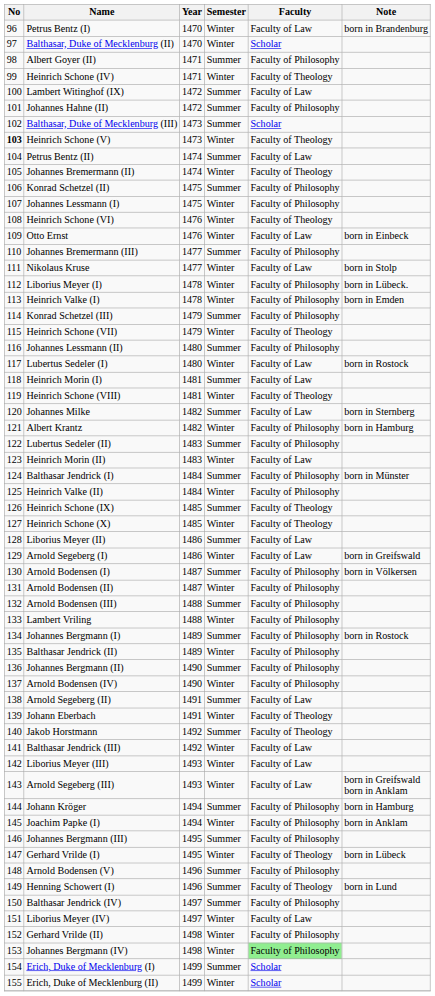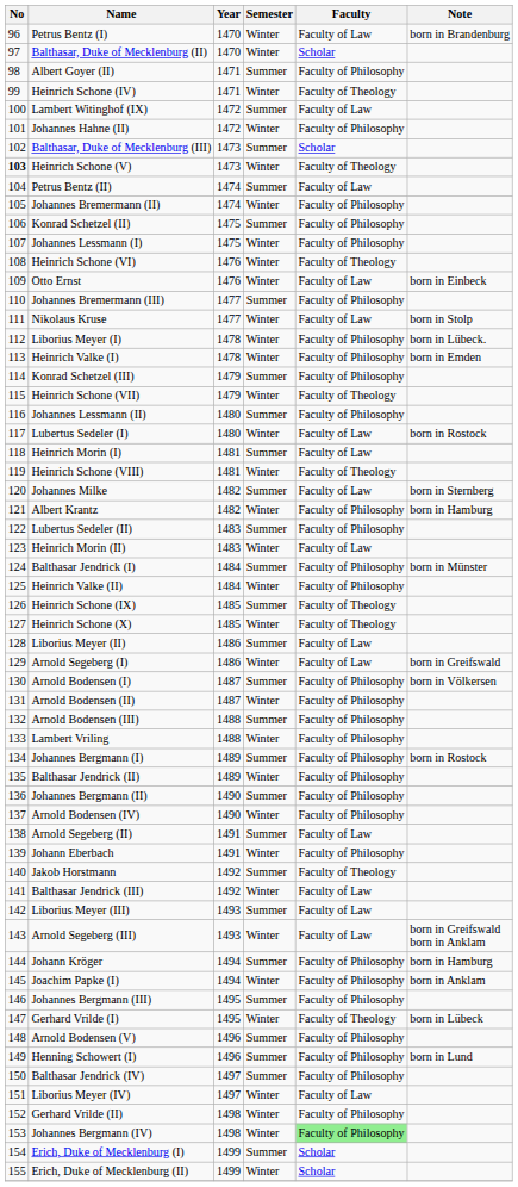 <table class="wikitable">
 <tr>
 <th bgcolor="silver">No</th>
 <th bgcolor="silver">Name</th>
 <th bgcolor="silver">Year</th>
 <th bgcolor="silver">Semester</th>
 <th bgcolor="silver">Faculty</th>
 <th bgcolor="silver">Note</th>
 </tr>
 <tr>
 <td>96</td>
 <td>Petrus Bentz (I)<br></td>
 <td>1470</td>
 <td>Winter</td>
 <td>Faculty of Law</td>
 <td>born in Brandenburg</td>
 </tr>
 <tr>
 <td>97</td>
 <td><a href='#'>Balthasar, Duke of Mecklenburg</a> (II)</td>
 <td>1470</td>
 <td>Winter</td>
 <td><a href='#'>Scholar</a></td>
 <td></td>
 </tr>
 <tr>
 <td>98</td>
 <td>Albert Goyer (II)<br></td>
 <td>1471</td>
 <td>Summer</td>
 <td>Faculty of Philosophy</td>
 <td></td>
 </tr>
 <tr>
 <td>99</td>
 <td>Heinrich Schone (IV)</td>
 <td>1471</td>
 <td>Winter</td>
 <td>Faculty of Theology</td>
 <td></td>
 </tr>
 <tr>
 <td>100</td>
 <td>Lambert Witinghof (IX)<br></td>
 <td>1472</td>
 <td>Summer</td>
 <td>Faculty of Law</td>
 <td></td>
 </tr>
 <tr>
 <td>101</td>
 <td>Johannes Hahne (II)</td>
 <td>1472</td>
-<td>Summer</td>
+<td>Winter</td>
 <td>Faculty of Philosophy</td>
 <td></td>
 </tr>
 <tr>
 <td>102</td>
 <td><a href='#'>Balthasar, Duke of Mecklenburg</a> (III)</td>
 <td>1473</td>
 <td>Summer</td>
 <td><a href='#'>Scholar</a></td>
 <td></td>
 </tr>
 <tr>
 <td><strong>103</strong></td>
 <td>Heinrich Schone (V)</td>
 <td>1473</td>
 <td>Winter</td>
 <td>Faculty of Theology</td>
 <td></td>
 </tr>
 <tr>
 <td>104</td>
 <td>Petrus Bentz (II)<br></td>
 <td>1474</td>
 <td>Summer</td>
 <td>Faculty of Law</td>
 <td></td>
 </tr>
 <tr>
 <td>105</td>
 <td>Johannes Bremermann (II)</td>
 <td>1474</td>
 <td>Winter</td>
-<td>Faculty of Theology</td>
+<td>Faculty of Philosophy</td>
 <td></td>
 </tr>
 <tr>
 <td>106</td>
 <td>Konrad Schetzel (II)</td>
 <td>1475</td>
 <td>Summer</td>
 <td>Faculty of Philosophy</td>
 <td></td>
 </tr>
 <tr>
 <td>107</td>
 <td>Johannes Lessmann (I)</td>
 <td>1475</td>
 <td>Winter</td>
 <td>Faculty of Philosophy</td>
 <td></td>
 </tr>
 <tr>
 <td>108</td>
 <td>Heinrich Schone (VI)</td>
 <td>1476</td>
 <td>Winter</td>
 <td>Faculty of Theology</td>
 <td></td>
 </tr>
 <tr>
 <td>109</td>
 <td>Otto Ernst</td>
 <td>1476</td>
 <td>Winter</td>
 <td>Faculty of Law</td>
 <td>born in Einbeck</td>
 </tr>
 <tr>
 <td>110</td>
 <td>Johannes Bremermann (III)</td>
 <td>1477</td>
 <td>Summer</td>
 <td>Faculty of Philosophy</td>
 <td></td>
 </tr>
 <tr>
 <td>111</td>
 <td>Nikolaus Kruse</td>
 <td>1477</td>
 <td>Winter</td>
 <td>Faculty of Law</td>
 <td>born in Stolp</td>
 </tr>
 <tr>
 <td>112</td>
 <td>Liborius Meyer (I)</td>
 <td>1478</td>
 <td>Winter</td>
 <td>Faculty of Philosophy</td>
 <td>born in Lübeck.</td>
 </tr>
 <tr>
 <td>113</td>
 <td>Heinrich Valke (I)</td>
 <td>1478</td>
 <td>Winter</td>
 <td>Faculty of Philosophy</td>
 <td>born in Emden</td>
 </tr>
 <tr>
 <td>114</td>
 <td>Konrad Schetzel (III)</td>
 <td>1479</td>
 <td>Summer</td>
 <td>Faculty of Philosophy</td>
 <td></td>
 </tr>
 <tr>
 <td>115</td>
 <td>Heinrich Schone (VII)</td>
 <td>1479</td>
 <td>Winter</td>
 <td>Faculty of Theology</td>
 <td></td>
 </tr>
 <tr>
 <td>116</td>
 <td>Johannes Lessmann (II)<br></td>
 <td>1480</td>
 <td>Summer</td>
 <td>Faculty of Philosophy</td>
 <td></td>
 </tr>
 <tr>
 <td>117</td>
 <td>Lubertus Sedeler (I)</td>
 <td>1480</td>
 <td>Winter</td>
 <td>Faculty of Law</td>
 <td>born in Rostock</td>
 </tr>
 <tr>
 <td>118</td>
 <td>Heinrich Morin (I)</td>
 <td>1481</td>
 <td>Summer</td>
 <td>Faculty of Law</td>
 <td></td>
 </tr>
 <tr>
 <td>119</td>
 <td>Heinrich Schone (VIII)</td>
 <td>1481</td>
 <td>Winter</td>
 <td>Faculty of Theology</td>
 <td></td>
 </tr>
 <tr>
 <td>120</td>
 <td>Johannes Milke</td>
 <td>1482</td>
 <td>Summer</td>
 <td>Faculty of Law</td>
 <td>born in Sternberg</td>
 </tr>
 <tr>
 <td>121</td>
 <td>Albert Krantz</td>
 <td>1482</td>
 <td>Winter</td>
 <td>Faculty of Philosophy</td>
 <td>born in Hamburg</td>
 </tr>
 <tr>
 <td>122</td>
 <td>Lubertus Sedeler (II)</td>
 <td>1483</td>
 <td>Summer</td>
 <td>Faculty of Philosophy</td>
 <td></td>
 </tr>
 <tr>
 <td>123</td>
 <td>Heinrich Morin (II)</td>
 <td>1483</td>
 <td>Winter</td>
 <td>Faculty of Law</td>
 <td></td>
 </tr>
 <tr>
 <td>124</td>
 <td>Balthasar Jendrick (I)</td>
 <td>1484</td>
 <td>Summer</td>
 <td>Faculty of Philosophy</td>
 <td>born in Münster</td>
 </tr>
 <tr>
 <td>125</td>
 <td>Heinrich Valke (II)</td>
 <td>1484</td>
 <td>Winter</td>
 <td>Faculty of Philosophy</td>
 <td></td>
 </tr>
 <tr>
 <td>126</td>
 <td>Heinrich Schone (IX)</td>
 <td>1485</td>
 <td>Summer</td>
 <td>Faculty of Theology</td>
 <td></td>
 </tr>
 <tr>
 <td>127</td>
 <td>Heinrich Schone (X)</td>
 <td>1485</td>
 <td>Winter</td>
 <td>Faculty of Theology</td>
 <td></td>
 </tr>
 <tr>
 <td>128</td>
 <td>Liborius Meyer (II)<br></td>
 <td>1486</td>
 <td>Summer</td>
 <td>Faculty of Law</td>
 <td></td>
 </tr>
 <tr>
 <td>129</td>
 <td>Arnold Segeberg (I)<br></td>
 <td>1486</td>
 <td>Winter</td>
 <td>Faculty of Law</td>
 <td>born in Greifswald</td>
 </tr>
 <tr>
 <td>130</td>
 <td>Arnold Bodensen (I)</td>
 <td>1487</td>
 <td>Summer</td>
 <td>Faculty of Philosophy</td>
 <td>born in Völkersen</td>
 </tr>
 <tr>
 <td>131</td>
 <td>Arnold Bodensen (II)</td>
 <td>1487</td>
 <td>Winter</td>
 <td>Faculty of Philosophy</td>
 <td></td>
 </tr>
 <tr>
 <td>132</td>
 <td>Arnold Bodensen (III)<br></td>
 <td>1488</td>
 <td>Summer</td>
 <td>Faculty of Philosophy</td>
 <td></td>
 </tr>
 <tr>
 <td>133</td>
 <td>Lambert Vriling<br></td>
 <td>1488</td>
 <td>Winter</td>
 <td>Faculty of Philosophy</td>
 <td></td>
 </tr>
 <tr>
 <td>134</td>
 <td>Johannes Bergmann (I)</td>
 <td>1489</td>
 <td>Summer</td>
 <td>Faculty of Philosophy</td>
 <td>born in Rostock</td>
 </tr>
 <tr>
 <td>135</td>
 <td>Balthasar Jendrick (II)<br></td>
 <td>1489</td>
 <td>Winter</td>
 <td>Faculty of Philosophy</td>
 <td></td>
 </tr>
 <tr>
 <td>136</td>
 <td>Johannes Bergmann (II)</td>
 <td>1490</td>
 <td>Summer</td>
 <td>Faculty of Philosophy</td>
 <td></td>
 </tr>
 <tr>
 <td>137</td>
 <td>Arnold Bodensen (IV)</td>
 <td>1490</td>
 <td>Winter</td>
 <td>Faculty of Philosophy</td>
 <td></td>
 </tr>
 <tr>
 <td>138</td>
 <td>Arnold Segeberg (II)<br></td>
 <td>1491</td>
 <td>Summer</td>
 <td>Faculty of Law</td>
 <td></td>
 </tr>
 <tr>
 <td>139</td>
 <td>Johann Eberbach<br></td>
 <td>1491</td>
 <td>Winter</td>
-<td>Faculty of Theology</td>
+<td>Faculty of Philosophy</td>
 <td></td>
 </tr>
 <tr>
 <td>140</td>
 <td>Jakob Horstmann<br></td>
 <td>1492</td>
 <td>Summer</td>
 <td>Faculty of Theology</td>
 <td></td>
 </tr>
 <tr>
 <td>141</td>
 <td>Balthasar Jendrick (III)</td>
 <td>1492</td>
 <td>Winter</td>
 <td>Faculty of Law</td>
 <td></td>
 </tr>
 <tr>
 <td>142</td>
 <td>Liborius Meyer (III)<br></td>
 <td>1493</td>
-<td>Winter</td>
+<td>Summer</td>
 <td>Faculty of Law</td>
 <td></td>
 </tr>
 <tr>
 <td>143</td>
 <td>Arnold Segeberg (III)<br></td>
 <td>1493</td>
 <td>Winter</td>
 <td>Faculty of Law</td>
 <td>born in Greifswald<br>born in Anklam</td>
 </tr>
 <tr>
 <td>144</td>
 <td>Johann Kröger</td>
 <td>1494</td>
 <td>Summer</td>
 <td>Faculty of Philosophy</td>
 <td>born in Hamburg</td>
 </tr>
 <tr>
 <td>145</td>
 <td>Joachim Papke (I)</td>
 <td>1494</td>
 <td>Winter</td>
 <td>Faculty of Philosophy</td>
 <td>born in Anklam</td>
 </tr>
 <tr>
 <td>146</td>
 <td>Johannes Bergmann (III)</td>
 <td>1495</td>
 <td>Summer</td>
 <td>Faculty of Philosophy</td>
 <td></td>
 </tr>
 <tr>
 <td>147</td>
 <td>Gerhard Vrilde (I)</td>
 <td>1495</td>
 <td>Winter</td>
 <td>Faculty of Theology</td>
 <td>born in Lübeck</td>
 </tr>
 <tr>
 <td>148</td>
 <td>Arnold Bodensen (V)</td>
 <td>1496</td>
 <td>Summer</td>
 <td>Faculty of Philosophy</td>
 <td></td>
 </tr>
 <tr>
 <td>149</td>
 <td>Henning Schowert (I)</td>
 <td>1496</td>
 <td>Summer</td>
-<td>Faculty of Theology</td>
+<td>Faculty of Philosophy</td>
 <td>born in Lund</td>
 </tr>
 <tr>
 <td>150</td>
 <td>Balthasar Jendrick (IV)</td>
 <td>1497</td>
 <td>Summer</td>
 <td>Faculty of Philosophy</td>
 <td></td>
 </tr>
 <tr>
 <td>151</td>
 <td>Liborius Meyer (IV)</td>
 <td>1497</td>
 <td>Winter</td>
 <td>Faculty of Law</td>
 <td></td>
 </tr>
 <tr>
 <td>152</td>
 <td>Gerhard Vrilde (II)</td>
 <td>1498</td>
 <td>Winter</td>
 <td>Faculty of Philosophy</td>
 <td></td>
 </tr>
 <tr>
 <td>153</td>
 <td>Johannes Bergmann (IV)</td>
 <td>1498</td>
 <td>Winter</td>
 <td style="background: lightgreen;">Faculty of Philosophy</td>
 <td></td>
 </tr>
 <tr>
 <td>154</td>
 <td><a href='#'>Erich, Duke of Mecklenburg</a> (I)<br></td>
 <td>1499</td>
 <td>Summer</td>
 <td><a href='#'>Scholar</a></td>
 <td></td>
 </tr>
 <tr>
 <td>155</td>
 <td>Erich, Duke of Mecklenburg (II)<br></td>
 <td>1499</td>
 <td>Winter</td>
 <td><a href='#'>Scholar</a></td>
 <td></td>
 </tr>
 <tr>
 </tr>
 </table>
